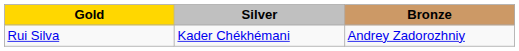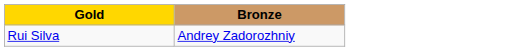 <table class="wikitable" style="text-align:left">
 <tr align="center">
 <td width=200 bgcolor=gold><strong>Gold</strong></td>
-<td width=200 bgcolor=silver><strong>Silver</strong></td>
 <td width=200 bgcolor=CC9966><strong>Bronze</strong></td>
 </tr>
 <tr>
 <td><a href='#'>Rui Silva</a><br><em></em></td>
-<td><a href='#'>Kader Chékhémani</a><br><em></em></td>
 <td><a href='#'>Andrey Zadorozhniy</a><br><em></em></td>
 </tr>
 </table>
